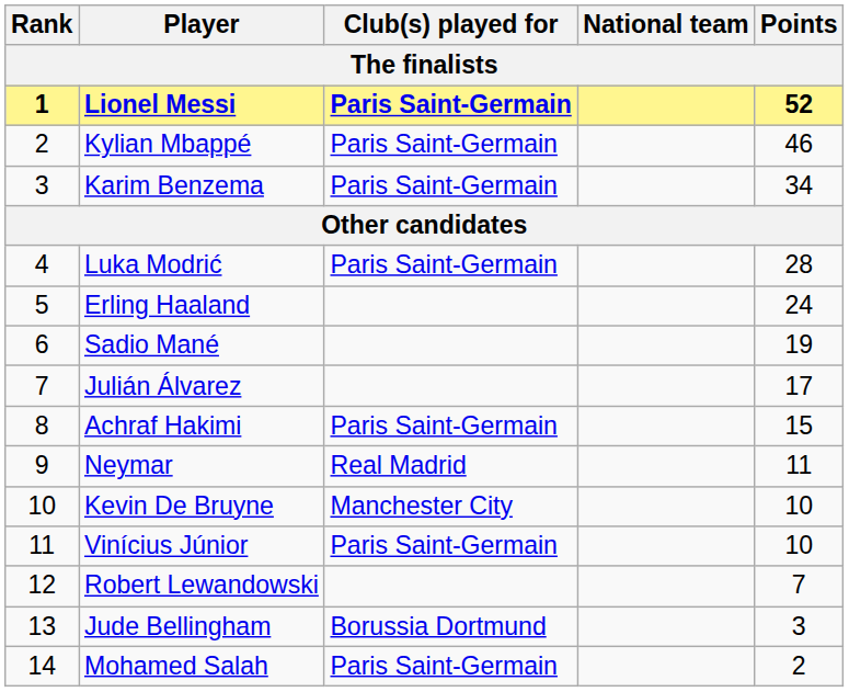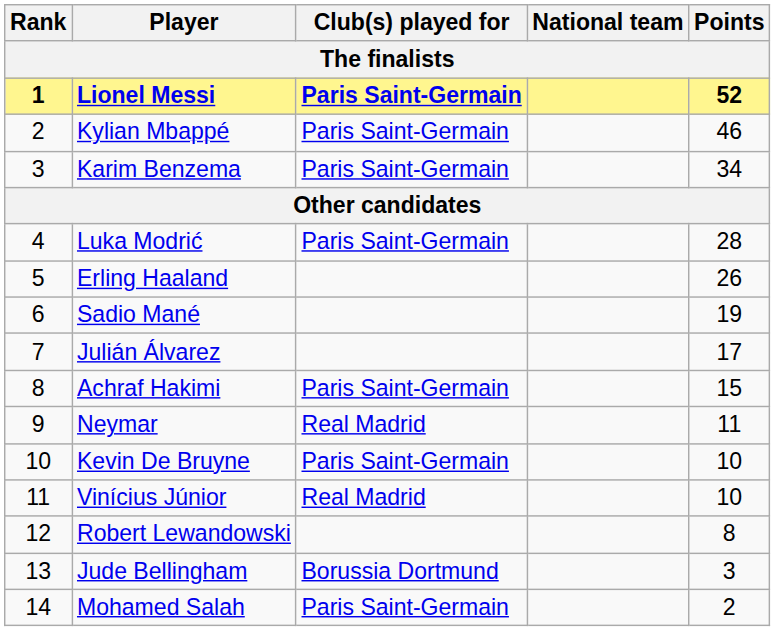 <table class="wikitable plainrowheaders sortable">
 <tr>
 <th>Rank</th>
 <th>Player</th>
 <th>Club(s) played for</th>
 <th>National team</th>
 <th>Points</th>
 </tr>
 <tr>
 <th colspan="5">The finalists</th>
 </tr>
 <tr style="background-color: #FFF68F; font-weight: bold;">
 <td align="center">1</td>
 <td><a href='#'>Lionel Messi</a></td>
 <td> <a href='#'>Paris Saint-Germain</a></td>
 <td></td>
 <td align="center">52</td>
 </tr>
 <tr>
 <td align="center">2</td>
 <td><a href='#'>Kylian Mbappé</a></td>
 <td> <a href='#'>Paris Saint-Germain</a></td>
 <td></td>
 <td align="center">46</td>
 </tr>
 <tr>
 <td align="center">3</td>
 <td><a href='#'>Karim Benzema</a></td>
 <td> <a href='#'>Paris Saint-Germain</a></td>
 <td></td>
 <td align="center">34</td>
 </tr>
 <tr>
 <th colspan="5">Other candidates</th>
 </tr>
 <tr>
 <td align="center">4</td>
 <td><a href='#'>Luka Modrić</a></td>
 <td> <a href='#'>Paris Saint-Germain</a></td>
 <td></td>
 <td align="center">28</td>
 </tr>
 <tr>
 <td align="center">5</td>
 <td><a href='#'>Erling Haaland</a></td>
 <td></td>
 <td></td>
-<td align="center">24</td>
+<td align="center">26</td>
 </tr>
 <tr>
 <td align="center">6</td>
 <td><a href='#'>Sadio Mané</a></td>
 <td></td>
 <td></td>
 <td align="center">19</td>
 </tr>
 <tr>
 <td align="center">7</td>
 <td><a href='#'>Julián Álvarez</a></td>
 <td></td>
 <td></td>
 <td align="center">17</td>
 </tr>
 <tr>
 <td align="center">8</td>
 <td><a href='#'>Achraf Hakimi</a></td>
 <td> <a href='#'>Paris Saint-Germain</a></td>
 <td></td>
 <td align="center">15</td>
 </tr>
 <tr>
 <td align="center">9</td>
 <td><a href='#'>Neymar</a></td>
 <td> <a href='#'>Real Madrid</a></td>
 <td></td>
 <td align="center">11</td>
 </tr>
 <tr>
 <td align="center">10</td>
 <td><a href='#'>Kevin De Bruyne</a></td>
-<td> <a href='#'>Manchester City</a></td>
+<td> <a href='#'>Paris Saint-Germain</a></td>
 <td></td>
 <td align="center">10</td>
 </tr>
 <tr>
 <td align="center">11</td>
 <td><a href='#'>Vinícius Júnior</a></td>
-<td> <a href='#'>Paris Saint-Germain</a></td>
+<td> <a href='#'>Real Madrid</a></td>
 <td></td>
 <td align="center">10</td>
 </tr>
 <tr>
 <td align="center">12</td>
 <td><a href='#'>Robert Lewandowski</a></td>
 <td></td>
 <td></td>
-<td align="center">7</td>
+<td align="center">8</td>
 </tr>
 <tr>
 <td align="center">13</td>
 <td><a href='#'>Jude Bellingham</a></td>
 <td> <a href='#'>Borussia Dortmund</a></td>
 <td></td>
 <td align="center">3</td>
 </tr>
 <tr>
 <td align="center">14</td>
 <td><a href='#'>Mohamed Salah</a></td>
 <td> <a href='#'>Paris Saint-Germain</a></td>
 <td></td>
 <td align="center">2</td>
 </tr>
 </table>
